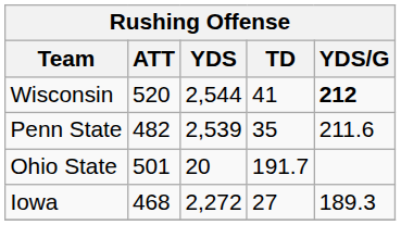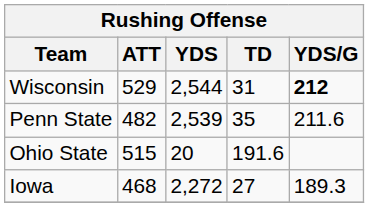 <table class="wikitable">
 <tr>
 <th colspan="7" align="center">Rushing Offense</th>
 </tr>
 <tr>
 <th>Team</th>
 <th>ATT</th>
 <th>YDS</th>
 <th>TD</th>
 <th>YDS/G</th>
 </tr>
 <tr>
 <td>Wisconsin</td>
-<td>520</td>
+<td>529</td>
 <td>2,544</td>
-<td>41</td>
+<td>31</td>
 <td><strong>212</strong></td>
 </tr>
 <tr>
 <td>Penn State</td>
 <td>482</td>
 <td>2,539</td>
 <td>35</td>
 <td>211.6</td>
 </tr>
 <tr>
 <td>Ohio State</td>
-<td>501</td>
+<td>515</td>
 <td>20</td>
-<td>191.7</td>
+<td>191.6</td>
 </tr>
 <tr>
 <td>Iowa</td>
 <td>468</td>
 <td>2,272</td>
 <td>27</td>
 <td>189.3</td>
 </tr>
 <tr>
 </tr>
 </table>
